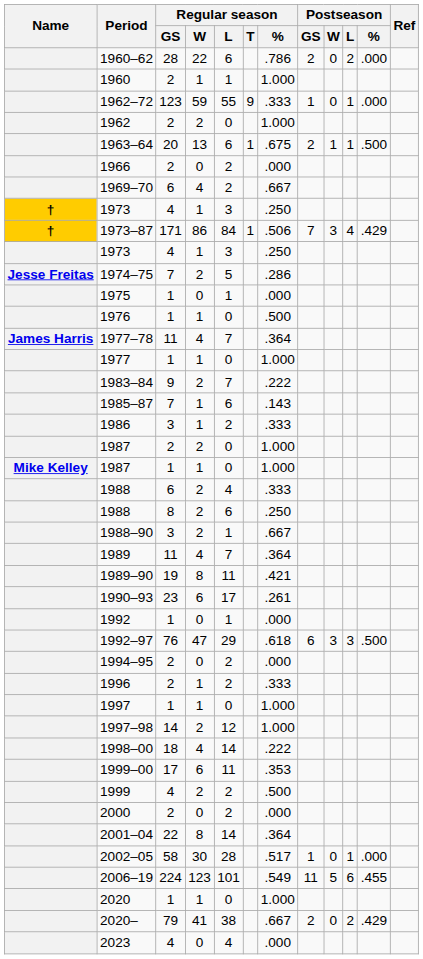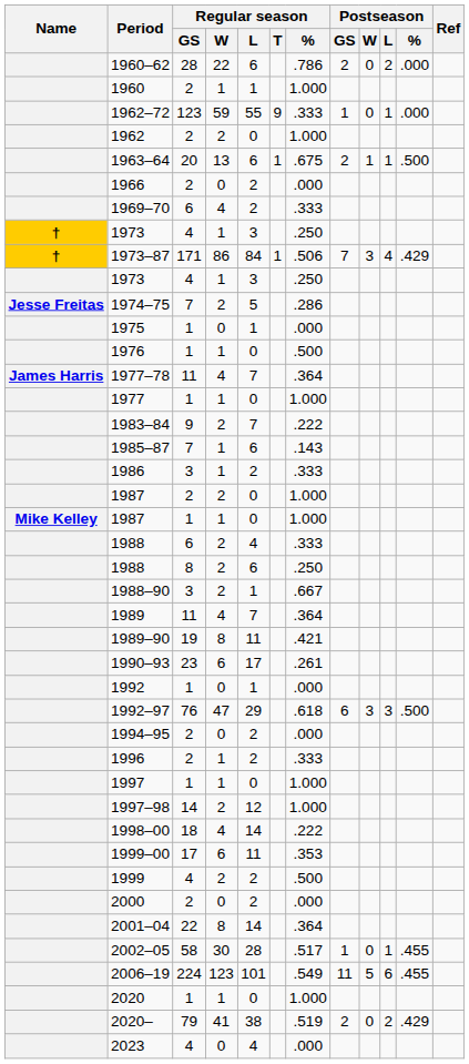 <table class="wikitable plainrowheaders sortable">
 <tr>
 <th scope="col" rowspan=2>Name</th>
 <th scope="col" rowspan=2>Period</th>
 <th scope="colgroup" colspan=5>Regular season</th>
 <th scope="colgroup" colspan=4>Postseason</th>
 <th scope="col" rowspan=2>Ref</th>
 </tr>
 <tr>
 <th scope="col">GS</th>
 <th scope="col">W</th>
 <th scope="col">L</th>
 <th scope="col">T</th>
 <th scope="col">%</th>
 <th scope="col">GS</th>
 <th scope="col">W</th>
 <th scope="col">L</th>
 <th scope="col">%</th>
 </tr>
 <tr>
 <th scope="row"></th>
 <td>1960–62</td>
 <td align="center">28</td>
 <td align="center">22</td>
 <td align="center">6</td>
 <td align="center"></td>
 <td align="center">.786</td>
 <td align="center">2</td>
 <td align="center">0</td>
 <td align="center">2</td>
 <td align="center">.000</td>
 <td align="center"></td>
 </tr>
 <tr>
 <th scope="row"></th>
 <td>1960</td>
 <td align="center">2</td>
 <td align="center">1</td>
 <td align="center">1</td>
 <td align="center"></td>
 <td align="center">1.000</td>
 <td align="center"></td>
 <td align="center"></td>
 <td align="center"></td>
 <td align="center"></td>
 <td align="center"></td>
 </tr>
 <tr>
 <th scope="row"></th>
 <td>1962–72</td>
 <td align="center">123</td>
 <td align="center">59</td>
 <td align="center">55</td>
 <td align="center">9</td>
 <td align="center">.333</td>
 <td align="center">1</td>
 <td align="center">0</td>
 <td align="center">1</td>
 <td align="center">.000</td>
 <td align="center"></td>
 </tr>
 <tr>
 <th scope="row"></th>
 <td>1962</td>
 <td align="center">2</td>
 <td align="center">2</td>
 <td align="center">0</td>
 <td align="center"></td>
 <td align="center">1.000</td>
 <td align="center"></td>
 <td align="center"></td>
 <td align="center"></td>
 <td align="center"></td>
 <td align="center"></td>
 </tr>
 <tr>
 <th scope="row"></th>
 <td>1963–64</td>
 <td align="center">20</td>
 <td align="center">13</td>
 <td align="center">6</td>
 <td align="center">1</td>
 <td align="center">.675</td>
 <td align="center">2</td>
 <td align="center">1</td>
 <td align="center">1</td>
 <td align="center">.500</td>
 <td align="center"></td>
 </tr>
 <tr>
 <th scope="row"></th>
 <td>1966 </td>
 <td align="center">2</td>
 <td align="center">0</td>
 <td align="center">2</td>
 <td align="center"></td>
 <td align="center">.000</td>
 <td align="center"></td>
 <td align="center"></td>
 <td align="center"></td>
 <td align="center"></td>
 <td align="center"></td>
 </tr>
 <tr>
 <th scope="row"></th>
 <td>1969–70 </td>
 <td align="center">6</td>
 <td align="center">4</td>
 <td align="center">2</td>
 <td align="center"></td>
-<td align="center">.667</td>
+<td align="center">.333</td>
 <td align="center"></td>
 <td align="center"></td>
 <td align="center"></td>
 <td align="center"></td>
 <td align="center"></td>
 </tr>
 <tr>
 <th scope="row" style="background:#FFCC00"> †</th>
 <td>1973</td>
 <td align="center">4</td>
 <td align="center">1</td>
 <td align="center">3</td>
 <td align="center"></td>
 <td align="center">.250</td>
 <td align="center"></td>
 <td align="center"></td>
 <td align="center"></td>
 <td align="center"></td>
 <td align="center"></td>
 </tr>
 <tr>
 <th scope="row" style="background:#FFCC00"> †</th>
 <td>1973–87</td>
 <td align="center">171</td>
 <td align="center">86</td>
 <td align="center">84</td>
 <td align="center">1</td>
 <td align="center">.506</td>
 <td align="center">7</td>
 <td align="center">3</td>
 <td align="center">4</td>
 <td align="center">.429</td>
 <td align="center"></td>
 </tr>
 <tr>
 <th scope="row"></th>
 <td>1973 </td>
 <td align="center">4</td>
 <td align="center">1</td>
 <td align="center">3</td>
 <td align="center"></td>
 <td align="center">.250</td>
 <td align="center"></td>
 <td align="center"></td>
 <td align="center"></td>
 <td align="center"></td>
 <td align="center"></td>
 </tr>
 <tr>
 <th scope="row"><a href='#'>Jesse Freitas</a></th>
 <td>1974–75</td>
 <td align="center">7</td>
 <td align="center">2</td>
 <td align="center">5</td>
 <td align="center"></td>
 <td align="center">.286</td>
 <td align="center"></td>
 <td align="center"></td>
 <td align="center"></td>
 <td align="center"></td>
 <td align="center"></td>
 </tr>
 <tr>
 <th scope="row"></th>
 <td>1975</td>
 <td align="center">1</td>
 <td align="center">0</td>
 <td align="center">1</td>
 <td align="center"></td>
 <td align="center">.000</td>
 <td align="center"></td>
 <td align="center"></td>
 <td align="center"></td>
 <td align="center"></td>
 <td align="center"></td>
 </tr>
 <tr>
 <th scope="row"></th>
 <td>1976</td>
 <td align="center">1</td>
 <td align="center">1</td>
 <td align="center">0</td>
 <td align="center"></td>
 <td align="center">.500</td>
 <td align="center"></td>
 <td align="center"></td>
 <td align="center"></td>
 <td align="center"></td>
 <td align="center"></td>
 </tr>
 <tr>
 <th scope="row"><a href='#'>James Harris</a></th>
 <td>1977–78 </td>
 <td align="center">11</td>
 <td align="center">4</td>
 <td align="center">7</td>
 <td align="center"></td>
 <td align="center">.364</td>
 <td align="center"></td>
 <td align="center"></td>
 <td align="center"></td>
 <td align="center"></td>
 <td align="center"></td>
 </tr>
 <tr>
 <th scope="row"></th>
 <td>1977 </td>
 <td align="center">1</td>
 <td align="center">1</td>
 <td align="center">0</td>
 <td align="center"></td>
 <td align="center">1.000</td>
 <td align="center"></td>
 <td align="center"></td>
 <td align="center"></td>
 <td align="center"></td>
 <td align="center"></td>
 </tr>
 <tr>
 <th scope="row"></th>
 <td>1983–84 </td>
 <td align="center">9</td>
 <td align="center">2</td>
 <td align="center">7</td>
 <td align="center"></td>
 <td align="center">.222</td>
 <td align="center"></td>
 <td align="center"></td>
 <td align="center"></td>
 <td align="center"></td>
 <td align="center"></td>
 </tr>
 <tr>
 <th scope="row"></th>
 <td>1985–87</td>
 <td align="center">7</td>
 <td align="center">1</td>
 <td align="center">6</td>
 <td align="center"></td>
 <td align="center">.143</td>
 <td align="center"></td>
 <td align="center"></td>
 <td align="center"></td>
 <td align="center"></td>
 <td align="center"></td>
 </tr>
 <tr>
 <th scope="row"></th>
 <td>1986</td>
 <td align="center">3</td>
 <td align="center">1</td>
 <td align="center">2</td>
 <td align="center"></td>
 <td align="center">.333</td>
 <td align="center"></td>
 <td align="center"></td>
 <td align="center"></td>
 <td align="center"></td>
 <td align="center"></td>
 </tr>
 <tr>
 <th scope="row"></th>
 <td>1987</td>
 <td align="center">2</td>
 <td align="center">2</td>
 <td align="center">0</td>
 <td align="center"></td>
 <td align="center">1.000</td>
 <td align="center"></td>
 <td align="center"></td>
 <td align="center"></td>
 <td align="center"></td>
 <td align="center"></td>
 </tr>
 <tr>
 <th scope="row"><a href='#'>Mike Kelley</a></th>
 <td>1987</td>
 <td align="center">1</td>
 <td align="center">1</td>
 <td align="center">0</td>
 <td align="center"></td>
 <td align="center">1.000</td>
 <td align="center"></td>
 <td align="center"></td>
 <td align="center"></td>
 <td align="center"></td>
 <td align="center"></td>
 </tr>
 <tr>
 <th scope="row"></th>
 <td>1988 </td>
 <td align="center">6</td>
 <td align="center">2</td>
 <td align="center">4</td>
 <td align="center"></td>
 <td align="center">.333</td>
 <td align="center"></td>
 <td align="center"></td>
 <td align="center"></td>
 <td align="center"></td>
 <td align="center"></td>
 </tr>
 <tr>
 <th scope="row"></th>
 <td>1988</td>
 <td align="center">8</td>
 <td align="center">2</td>
 <td align="center">6</td>
 <td align="center"></td>
 <td align="center">.250</td>
 <td align="center"></td>
 <td align="center"></td>
 <td align="center"></td>
 <td align="center"></td>
 <td align="center"></td>
 </tr>
 <tr>
 <th scope="row"></th>
 <td>1988–90 </td>
 <td align="center">3</td>
 <td align="center">2</td>
 <td align="center">1</td>
 <td align="center"></td>
 <td align="center">.667</td>
 <td align="center"></td>
 <td align="center"></td>
 <td align="center"></td>
 <td align="center"></td>
 <td align="center"></td>
 </tr>
 <tr>
 <th scope="row"></th>
 <td>1989</td>
 <td align="center">11</td>
 <td align="center">4</td>
 <td align="center">7</td>
 <td align="center"></td>
 <td align="center">.364</td>
 <td align="center"></td>
 <td align="center"></td>
 <td align="center"></td>
 <td align="center"></td>
 <td align="center"></td>
 </tr>
 <tr>
 <th scope="row"></th>
 <td>1989–90</td>
 <td align="center">19</td>
 <td align="center">8</td>
 <td align="center">11</td>
 <td align="center"></td>
 <td align="center">.421</td>
 <td align="center"></td>
 <td align="center"></td>
 <td align="center"></td>
 <td align="center"></td>
 <td align="center"></td>
 </tr>
 <tr>
 <th scope="row"></th>
 <td>1990–93</td>
 <td align="center">23</td>
 <td align="center">6</td>
 <td align="center">17</td>
 <td align="center"></td>
 <td align="center">.261</td>
 <td align="center"></td>
 <td align="center"></td>
 <td align="center"></td>
 <td align="center"></td>
 <td align="center"></td>
 </tr>
 <tr>
 <th scope="row"></th>
 <td>1992 </td>
 <td align="center">1</td>
 <td align="center">0</td>
 <td align="center">1</td>
 <td align="center"></td>
 <td align="center">.000</td>
 <td align="center"></td>
 <td align="center"></td>
 <td align="center"></td>
 <td align="center"></td>
 <td align="center"></td>
 </tr>
 <tr>
 <th scope="row"></th>
 <td>1992–97</td>
 <td align="center">76</td>
 <td align="center">47</td>
 <td align="center">29</td>
 <td align="center"></td>
 <td align="center">.618</td>
 <td align="center">6</td>
 <td align="center">3</td>
 <td align="center">3</td>
 <td align="center">.500</td>
 <td align="center"></td>
 </tr>
 <tr>
 <th scope="row"></th>
 <td>1994–95</td>
 <td align="center">2</td>
 <td align="center">0</td>
 <td align="center">2</td>
 <td align="center"></td>
 <td align="center">.000</td>
 <td align="center"></td>
 <td align="center"></td>
 <td align="center"></td>
 <td align="center"></td>
 <td align="center"></td>
 </tr>
 <tr>
 <th scope="row"></th>
 <td>1996</td>
 <td align="center">2</td>
 <td align="center">1</td>
 <td align="center">2</td>
 <td align="center"></td>
 <td align="center">.333</td>
 <td align="center"></td>
 <td align="center"></td>
 <td align="center"></td>
 <td align="center"></td>
 <td align="center"></td>
 </tr>
 <tr>
 <th scope="row"></th>
 <td>1997</td>
 <td align="center">1</td>
 <td align="center">1</td>
 <td align="center">0</td>
 <td align="center"></td>
 <td align="center">1.000</td>
 <td align="center"></td>
 <td align="center"></td>
 <td align="center"></td>
 <td align="center"></td>
 <td align="center"></td>
 </tr>
 <tr>
 <th scope="row"></th>
 <td>1997–98 </td>
 <td align="center">14</td>
 <td align="center">2</td>
 <td align="center">12</td>
 <td align="center"></td>
 <td align="center">1.000</td>
 <td align="center"></td>
 <td align="center"></td>
 <td align="center"></td>
 <td align="center"></td>
 <td align="center"></td>
 </tr>
 <tr>
 <th scope="row"></th>
 <td>1998–00</td>
 <td align="center">18</td>
 <td align="center">4</td>
 <td align="center">14</td>
 <td align="center"></td>
 <td align="center">.222</td>
 <td align="center"></td>
 <td align="center"></td>
 <td align="center"></td>
 <td align="center"></td>
 <td align="center"></td>
 </tr>
 <tr>
 <th scope="row"></th>
 <td>1999–00</td>
 <td align="center">17</td>
 <td align="center">6</td>
 <td align="center">11</td>
 <td align="center"></td>
 <td align="center">.353</td>
 <td align="center"></td>
 <td align="center"></td>
 <td align="center"></td>
 <td align="center"></td>
 <td align="center"></td>
 </tr>
 <tr>
 <th scope="row"></th>
 <td>1999</td>
 <td align="center">4</td>
 <td align="center">2</td>
 <td align="center">2</td>
 <td align="center"></td>
 <td align="center">.500</td>
 <td align="center"></td>
 <td align="center"></td>
 <td align="center"></td>
 <td align="center"></td>
 <td align="center"></td>
 </tr>
 <tr>
 <th scope="row"></th>
 <td>2000 </td>
 <td align="center">2</td>
 <td align="center">0</td>
 <td align="center">2</td>
 <td align="center"></td>
 <td align="center">.000</td>
 <td align="center"></td>
 <td align="center"></td>
 <td align="center"></td>
 <td align="center"></td>
 <td align="center"></td>
 </tr>
 <tr>
 <th scope="row"></th>
 <td>2001–04</td>
 <td align="center">22</td>
 <td align="center">8</td>
 <td align="center">14</td>
 <td align="center"></td>
 <td align="center">.364</td>
 <td align="center"></td>
 <td align="center"></td>
 <td align="center"></td>
 <td align="center"></td>
 <td align="center"></td>
 </tr>
 <tr>
 <th scope="row"></th>
 <td>2002–05 </td>
 <td align="center">58</td>
 <td align="center">30</td>
 <td align="center">28</td>
 <td align="center"></td>
 <td align="center">.517</td>
 <td align="center">1</td>
 <td align="center">0</td>
 <td align="center">1</td>
-<td align="center">.000</td>
+<td align="center">.455</td>
 <td align="center"></td>
 </tr>
 <tr>
 <th scope="row"></th>
 <td>2006–19 </td>
 <td align="center">224</td>
 <td align="center">123</td>
 <td align="center">101</td>
 <td align="center"></td>
 <td align="center">.549</td>
 <td align="center">11</td>
 <td align="center">5</td>
 <td align="center">6</td>
 <td align="center">.455</td>
 <td align="center"></td>
 </tr>
 <tr>
 <th scope="row"></th>
 <td>2020 </td>
 <td align="center">1</td>
 <td align="center">1</td>
 <td align="center">0</td>
 <td align="center"></td>
 <td align="center">1.000</td>
 <td align="center"></td>
 <td align="center"></td>
 <td align="center"></td>
 <td align="center"></td>
 <td align="center"></td>
 </tr>
 <tr>
 <th scope="row"></th>
 <td>2020–</td>
 <td align="center">79</td>
 <td align="center">41</td>
 <td align="center">38</td>
 <td align="center"></td>
-<td align="center">.667</td>
+<td align="center">.519</td>
 <td align="center">2</td>
 <td align="center">0</td>
 <td align="center">2</td>
 <td align="center">.429</td>
 <td align="center"></td>
 </tr>
 <tr>
 <th scope="row"></th>
 <td>2023 </td>
 <td align="center">4</td>
 <td align="center">0</td>
 <td align="center">4</td>
 <td align="center"></td>
 <td align="center">.000</td>
 <td align="center"></td>
 <td align="center"></td>
 <td align="center"></td>
 <td align="center"></td>
 <td align="center"></td>
 </tr>
 </table>
